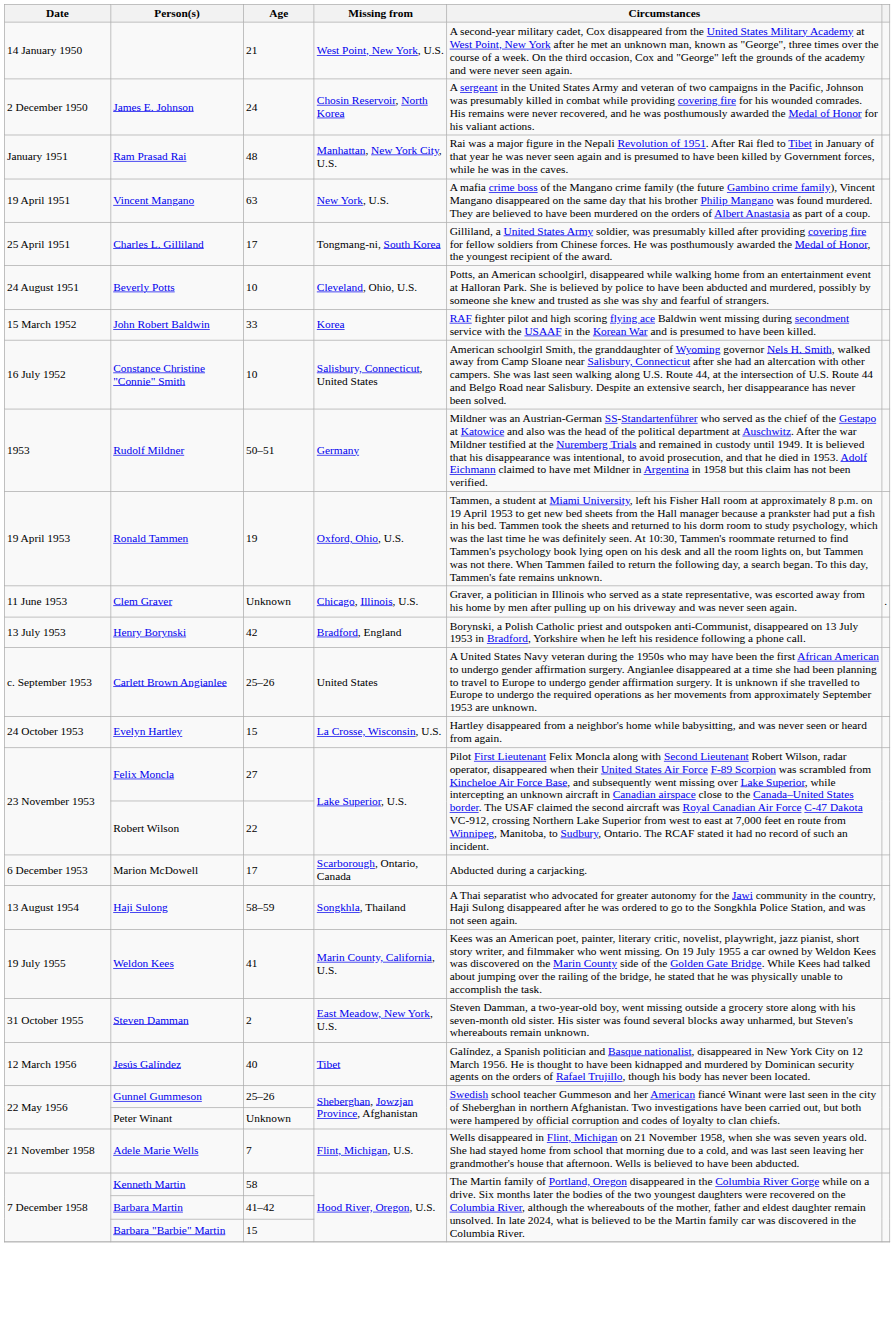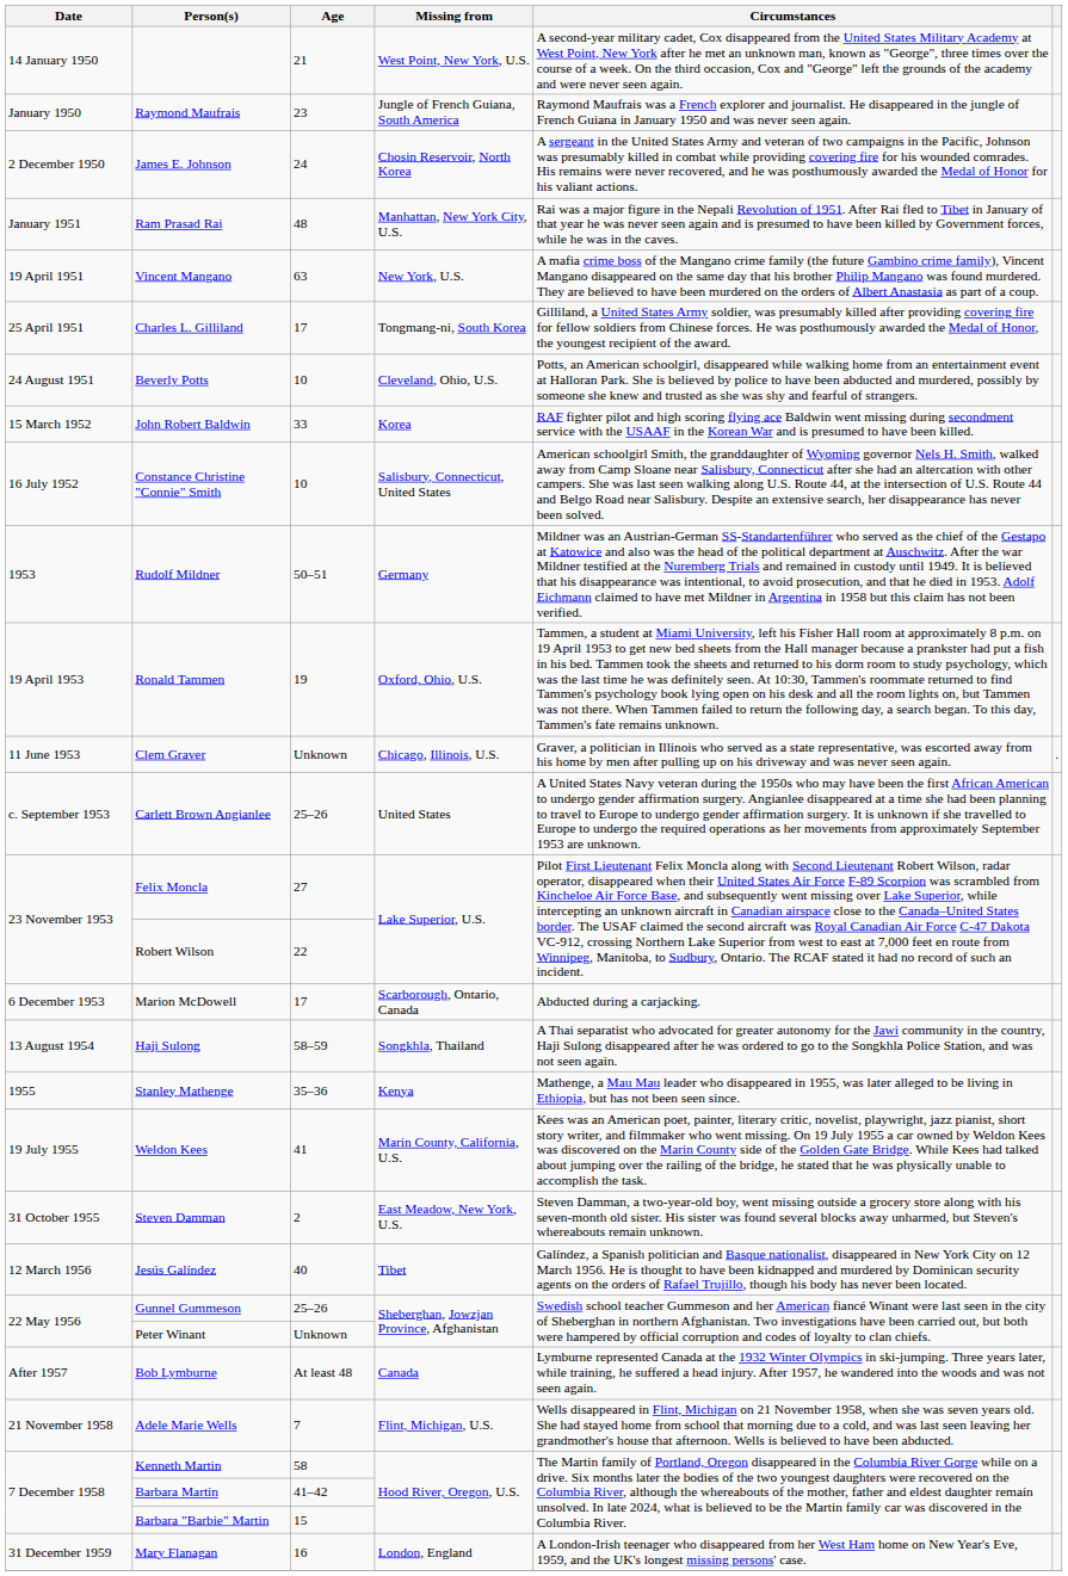 <table class="wikitable sortable zebra">
 <tr>
 <th data-sort-type="isoDate" width="12%">Date</th>
 <th data-sort-type="text" width="15%">Person(s)</th>
 <th data-sort-type="text" width="8%">Age</th>
 <th data-sort-type="text" width="15%">Missing from</th>
 <th class="unsortable">Circumstances</th>
 <th class="unsortable"></th>
 </tr>
 <tr>
 <td data-sort-value="1950-01-14">14 January 1950</td>
 <td></td>
 <td data-sort-value="021">21</td>
 <td><a href='#'>West Point, New York</a>, U.S.</td>
 <td>A second-year military cadet, Cox disappeared from the <a href='#'>United States Military Academy</a> at <a href='#'>West Point, New York</a> after he met an unknown man, known as "George", three times over the course of a week. On the third occasion, Cox and "George" left the grounds of the academy and were never seen again.</td>
+<td style="text-align:center;"></td>
+</tr>
+<tr>
+<td>January 1950</td>
+<td><a href='#'>Raymond Maufrais</a></td>
+<td data-sort-value="023">23</td>
+<td>Jungle of French Guiana, <a href='#'>South America</a></td>
+<td>Raymond Maufrais was a <a href='#'>French</a> explorer and journalist. He disappeared in the jungle of French Guiana in January 1950 and was never seen again.</td>
 <td style="text-align:center;"></td>
 </tr>
 <tr>
 <td>2 December 1950</td>
 <td><a href='#'>James E. Johnson</a></td>
 <td data-sort-value="024">24</td>
 <td><a href='#'>Chosin Reservoir</a>, <a href='#'>North Korea</a></td>
 <td>A <a href='#'>sergeant</a> in the United States Army and veteran of two campaigns in the Pacific, Johnson was presumably killed in combat while providing <a href='#'>covering fire</a> for his wounded comrades. His remains were never recovered, and he was posthumously awarded the <a href='#'>Medal of Honor</a> for his valiant actions.</td>
 <td style="text-align:center;"></td>
 </tr>
 <tr>
 <td data-sort-value="1951-01-01">January 1951</td>
 <td><a href='#'>Ram Prasad Rai</a></td>
 <td data-sort-value="048">48</td>
 <td><a href='#'>Manhattan</a>, <a href='#'>New York City</a>, U.S.</td>
 <td>Rai was a major figure in the Nepali <a href='#'>Revolution of 1951</a>. After Rai fled to <a href='#'>Tibet</a> in January of that year he was never seen again and is presumed to have been killed by Government forces, while he was in the caves.</td>
 <td style="text-align:center;"></td>
 </tr>
 <tr>
 <td data-sort-value="1951-04-19">19 April 1951</td>
 <td><a href='#'>Vincent Mangano</a></td>
 <td data-sort-value="063">63</td>
 <td><a href='#'>New York</a>, U.S.</td>
 <td>A mafia <a href='#'>crime boss</a> of the Mangano crime family (the future <a href='#'>Gambino crime family</a>), Vincent Mangano disappeared on the same day that his brother <a href='#'>Philip Mangano</a> was found murdered. They are believed to have been murdered on the orders of <a href='#'>Albert Anastasia</a> as part of a coup.</td>
 <td style="text-align:center;"></td>
 </tr>
 <tr>
 <td>25 April 1951</td>
 <td><a href='#'>Charles L. Gilliland</a></td>
 <td data-sort-value="017">17</td>
 <td>Tongmang-ni, <a href='#'>South Korea</a></td>
 <td>Gilliland, a <a href='#'>United States Army</a> soldier, was presumably killed after providing <a href='#'>covering fire</a> for fellow soldiers from Chinese forces. He was posthumously awarded the <a href='#'>Medal of Honor</a>, the youngest recipient of the award.</td>
 <td style="text-align:center;"></td>
 </tr>
 <tr>
 <td data-sort-value="1951-08-24">24 August 1951</td>
 <td><a href='#'>Beverly Potts</a></td>
 <td data-sort-value="010">10</td>
 <td><a href='#'>Cleveland</a>, Ohio, U.S.</td>
 <td>Potts, an American schoolgirl, disappeared while walking home from an entertainment event at Halloran Park. She is believed by police to have been abducted and murdered, possibly by someone she knew and trusted as she was shy and fearful of strangers.</td>
 <td style="text-align:center;"></td>
 </tr>
 <tr>
 <td>15 March 1952</td>
 <td><a href='#'>John Robert Baldwin</a></td>
 <td data-sort-value="033">33</td>
 <td><a href='#'>Korea</a></td>
 <td><a href='#'>RAF</a> fighter pilot and high scoring <a href='#'>flying ace</a> Baldwin went missing during <a href='#'>secondment</a> service with the <a href='#'>USAAF</a> in the <a href='#'>Korean War</a> and is presumed to have been killed.</td>
 <td style="text-align:center;"></td>
 </tr>
 <tr>
 <td data-sort-value="1952-16-07">16 July 1952</td>
 <td><a href='#'>Constance Christine "Connie" Smith</a></td>
 <td data-sort-value="010">10</td>
 <td><a href='#'>Salisbury, Connecticut</a>, United States</td>
 <td>American schoolgirl Smith, the granddaughter of <a href='#'>Wyoming</a> governor <a href='#'>Nels H. Smith</a>, walked away from Camp Sloane near <a href='#'>Salisbury, Connecticut</a> after she had an altercation with other campers. She was last seen walking along U.S. Route 44, at the intersection of U.S. Route 44 and Belgo Road near Salisbury. Despite an extensive search, her disappearance has never been solved.</td>
 <td style="text-align:center;"></td>
 </tr>
 <tr>
 <td data-sort-value="1953-01-01">1953</td>
 <td><a href='#'>Rudolf Mildner</a></td>
 <td data-sort-value="050">50–51</td>
 <td><a href='#'>Germany</a></td>
 <td>Mildner was an Austrian-German <a href='#'>SS</a>-<a href='#'>Standartenführer</a> who served as the chief of the <a href='#'>Gestapo</a> at <a href='#'>Katowice</a> and also was the head of the political department at <a href='#'>Auschwitz</a>. After the war Mildner testified at the <a href='#'>Nuremberg Trials</a> and remained in custody until 1949. It is believed that his disappearance was intentional, to avoid prosecution, and that he died in 1953. <a href='#'>Adolf Eichmann</a> claimed to have met Mildner in <a href='#'>Argentina</a> in 1958 but this claim has not been verified.</td>
 <td style="text-align:center;"></td>
 </tr>
 <tr>
 <td data-sort-value="1953-04-19">19 April 1953</td>
 <td><a href='#'>Ronald Tammen</a></td>
 <td data-sort-value="019">19</td>
 <td><a href='#'>Oxford, Ohio</a>, U.S.</td>
 <td>Tammen, a student at <a href='#'>Miami University</a>, left his Fisher Hall room at approximately 8 p.m. on 19 April 1953 to get new bed sheets from the Hall manager because a prankster had put a fish in his bed. Tammen took the sheets and returned to his dorm room to study psychology, which was the last time he was definitely seen. At 10:30, Tammen's roommate returned to find Tammen's psychology book lying open on his desk and all the room lights on, but Tammen was not there. When Tammen failed to return the following day, a search began. To this day, Tammen's fate remains unknown.</td>
 <td style="text-align:center;"></td>
 </tr>
 <tr>
 <td data-sort-value="1953-04-19">11 June 1953</td>
 <td><a href='#'>Clem Graver</a></td>
 <td>Unknown</td>
 <td><a href='#'>Chicago</a>, <a href='#'>Illinois</a>, U.S.</td>
 <td>Graver, a politician in Illinois who served as a state representative, was escorted away from his home by men after pulling up on his driveway and was never seen again.</td>
 <td style="text-align:center;">.</td>
 </tr>
 <tr>
-<td data-sort-value="1953-07-13">13 July 1953</td>
-<td><a href='#'>Henry Borynski</a></td>
-<td data-sort-value="042">42</td>
-<td><a href='#'>Bradford</a>, England</td>
-<td>Borynski, a Polish Catholic priest and outspoken anti-Communist, disappeared on 13 July 1953 in <a href='#'>Bradford</a>, Yorkshire when he left his residence following a phone call.</td>
-<td style="text-align:center;"></td>
-</tr>
-<tr>
 <td>c. September 1953</td>
 <td><a href='#'>Carlett Brown Angianlee</a></td>
 <td data-sort-value="025">25–26</td>
 <td>United States</td>
 <td>A United States Navy veteran during the 1950s who may have been the first <a href='#'>African American</a> to undergo gender affirmation surgery. Angianlee disappeared at a time she had been planning to travel to Europe to undergo gender affirmation surgery. It is unknown if she travelled to Europe to undergo the required operations as her movements from approximately September 1953 are unknown.</td>
-<td style="text-align:center;"></td>
-</tr>
-<tr>
-<td data-sort-value="1953-10-24">24 October 1953</td>
-<td><a href='#'>Evelyn Hartley</a></td>
-<td data-sort-value="015">15</td>
-<td><a href='#'>La Crosse, Wisconsin</a>, U.S.</td>
-<td>Hartley disappeared from a neighbor's home while babysitting, and was never seen or heard from again.</td>
 <td style="text-align:center;"></td>
 </tr>
 <tr>
 <td data-sort-value="1953-11-23" rowspan="2">23 November 1953</td>
 <td><a href='#'>Felix Moncla</a></td>
 <td data-sort-value="027">27</td>
 <td rowspan="2"><a href='#'>Lake Superior</a>, U.S.</td>
 <td rowspan="2">Pilot <a href='#'>First Lieutenant</a> Felix Moncla along with <a href='#'>Second Lieutenant</a> Robert Wilson, radar operator, disappeared when their <a href='#'>United States Air Force</a> <a href='#'>F-89 Scorpion</a> was scrambled from <a href='#'>Kincheloe Air Force Base</a>, and subsequently went missing over <a href='#'>Lake Superior</a>, while intercepting an unknown aircraft in <a href='#'>Canadian airspace</a> close to the <a href='#'>Canada–United States border</a>. The USAF claimed the second aircraft was <a href='#'>Royal Canadian Air Force</a> <a href='#'>C-47 Dakota</a> VC-912, crossing Northern Lake Superior from west to east at 7,000 feet en route from <a href='#'>Winnipeg</a>, Manitoba, to <a href='#'>Sudbury</a>, Ontario. The RCAF stated it had no record of such an incident.</td>
 <td style="text-align:center;" rowspan="2"></td>
 </tr>
 <tr>
 <td>Robert Wilson</td>
 <td data-sort-value="022">22</td>
 </tr>
 <tr>
 <td data-sort-value="1953-12-06">6 December 1953</td>
 <td>Marion McDowell</td>
 <td data-sort-value="017">17</td>
 <td><a href='#'>Scarborough</a>, Ontario, Canada</td>
 <td>Abducted during a carjacking.</td>
 <td style="text-align:center;"></td>
 </tr>
 <tr>
 <td>13 August 1954</td>
 <td><a href='#'>Haji Sulong</a></td>
 <td data-sort-value="058">58–59</td>
 <td><a href='#'>Songkhla</a>, Thailand</td>
 <td>A Thai separatist who advocated for greater autonomy for the <a href='#'>Jawi</a> community in the country, Haji Sulong disappeared after he was ordered to go to the Songkhla Police Station, and was not seen again.</td>
+<td style="text-align:center;"></td>
+</tr>
+<tr>
+<td data-sort-value="1955-01-01">1955</td>
+<td><a href='#'>Stanley Mathenge</a></td>
+<td data-sort-value="035">35–36</td>
+<td><a href='#'>Kenya</a></td>
+<td>Mathenge, a <a href='#'>Mau Mau</a> leader who disappeared in 1955, was later alleged to be living in <a href='#'>Ethiopia</a>, but has not been seen since.</td>
 <td style="text-align:center;"></td>
 </tr>
 <tr>
 <td data-sort-value="1955-07-19">19 July 1955</td>
 <td><a href='#'>Weldon Kees</a></td>
 <td data-sort-value="041">41</td>
 <td><a href='#'>Marin County, California</a>, U.S.</td>
 <td>Kees was an American poet, painter, literary critic, novelist, playwright, jazz pianist, short story writer, and filmmaker who went missing. On 19 July 1955 a car owned by Weldon Kees was discovered on the <a href='#'>Marin County</a> side of the <a href='#'>Golden Gate Bridge</a>. While Kees had talked about jumping over the railing of the bridge, he stated that he was physically unable to accomplish the task.</td>
 <td style="text-align:center;"></td>
 </tr>
 <tr>
 <td data-sort-value="1955-10-31">31 October 1955</td>
 <td><a href='#'>Steven Damman</a></td>
 <td data-sort-value="002">2</td>
 <td><a href='#'>East Meadow, New York</a>, U.S.</td>
 <td>Steven Damman, a two-year-old boy, went missing outside a grocery store along with his seven-month old sister. His sister was found several blocks away unharmed, but Steven's whereabouts remain unknown.</td>
 <td style="text-align:center;"></td>
 </tr>
 <tr>
 <td>12 March 1956</td>
 <td><a href='#'>Jesús Galíndez</a></td>
 <td data-sort-value="040">40</td>
 <td><a href='#'>Tibet</a></td>
 <td>Galíndez, a Spanish politician and <a href='#'>Basque nationalist</a>, disappeared in New York City on 12 March 1956. He is thought to have been kidnapped and murdered by Dominican security agents on the orders of <a href='#'>Rafael Trujillo</a>, though his body has never been located.</td>
 <td style="text-align:center;"></td>
 </tr>
 <tr>
 <td rowspan="2" data-sort-value="1956-05-01"> 22 May 1956</td>
 <td><a href='#'>Gunnel Gummeson</a></td>
 <td data-sort-value="025">25–26</td>
 <td rowspan="2"><a href='#'>Sheberghan</a>, <a href='#'>Jowzjan Province</a>, Afghanistan</td>
 <td rowspan="2"><a href='#'>Swedish</a> school teacher Gummeson and her <a href='#'>American</a> fiancé Winant were last seen in the city of Sheberghan in northern Afghanistan. Two investigations have been carried out, but both were hampered by official corruption and codes of loyalty to clan chiefs.</td>
 <td rowspan="2" style="text-align:center;"></td>
 </tr>
 <tr>
 <td>Peter Winant</td>
 <td>Unknown</td>
 </tr>
 <tr>
+<td data-sort-value="1957-01-01">After 1957</td>
+<td><a href='#'>Bob Lymburne</a></td>
+<td data-sort-value="048">At least 48</td>
+<td><a href='#'>Canada</a></td>
+<td>Lymburne represented Canada at the <a href='#'>1932 Winter Olympics</a> in ski-jumping. Three years later, while training, he suffered a head injury. After 1957, he wandered into the woods and was not seen again.</td>
+<td style="text-align:center;"></td>
+</tr>
+<tr>
 <td data-sort-value="1958-11-21">21 November 1958</td>
 <td><a href='#'>Adele Marie Wells</a></td>
 <td data-sort-value="007">7</td>
 <td><a href='#'>Flint, Michigan</a>, U.S.</td>
 <td>Wells disappeared in <a href='#'>Flint, Michigan</a> on 21 November 1958, when she was seven years old. She had stayed home from school that morning due to a cold, and was last seen leaving her grandmother's house that afternoon. Wells is believed to have been abducted.</td>
 <td style="text-align:center;"></td>
 </tr>
 <tr>
 <td data-sort-value="1958-12-07" rowspan="3">7 December 1958</td>
 <td><a href='#'>Kenneth Martin</a></td>
 <td data-sort-value="058">58</td>
 <td rowspan="3"><a href='#'>Hood River, Oregon</a>, U.S.</td>
 <td rowspan="3">The Martin family of <a href='#'>Portland, Oregon</a> disappeared in the <a href='#'>Columbia River Gorge</a> while on a drive. Six months later the bodies of the two youngest daughters were recovered on the <a href='#'>Columbia River</a>, although the whereabouts of the mother, father and eldest daughter remain unsolved.  In late 2024, what is believed to be the Martin family car was discovered in the Columbia River.</td>
 <td style="text-align:center;" rowspan="3"></td>
 </tr>
 <tr>
 <td><a href='#'>Barbara Martin</a></td>
 <td data-sort-value="041">41–42</td>
 </tr>
 <tr>
 <td><a href='#'>Barbara "Barbie" Martin</a></td>
 <td data-sort-value="015">15</td>
 </tr>
 <tr>
+<td data-sort-value="1959-12-31">31 December 1959</td>
+<td><a href='#'>Mary Flanagan</a></td>
+<td data-sort-value="016">16</td>
+<td><a href='#'>London</a>, England</td>
+<td>A London-Irish teenager who disappeared from her <a href='#'>West Ham</a> home on New Year's Eve, 1959, and the UK's longest <a href='#'>missing persons</a>' case.</td>
+<td style="text-align:center"></td>
+</tr>
+<tr>
 </tr>
 </table>
